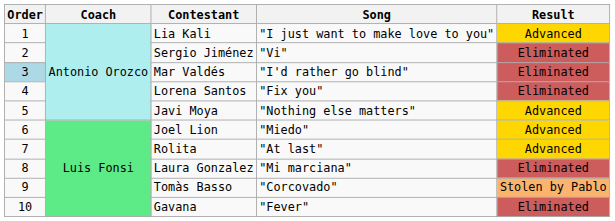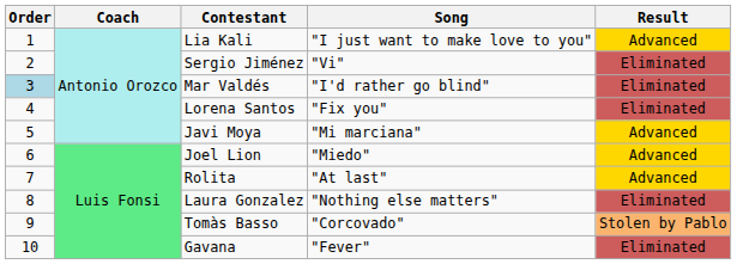 <table class=wikitable>
 <tr>
 <th>Order</th>
 <th>Coach</th>
 <th>Contestant</th>
 <th>Song</th>
 <th>Result</th>
 </tr>
 <tr>
 <td align=center>1</td>
 <td rowspan=5 bgcolor=#afeeee align=center>Antonio Orozco</td>
 <td>Lia Kali</td>
 <td>"I just want to make love to you"</td>
 <td bgcolor=Gold align=center>Advanced</td>
 </tr>
 <tr>
 <td align=center>2</td>
 <td>Sergio Jiménez</td>
 <td>"Vi"</td>
 <td bgcolor=IndianRed align=center>Eliminated</td>
 </tr>
 <tr>
 <td align=center style="background: lightblue;">3</td>
 <td>Mar Valdés</td>
 <td>"I'd rather go blind"</td>
 <td bgcolor=IndianRed align=center>Eliminated</td>
 </tr>
 <tr>
 <td align=center>4</td>
 <td>Lorena Santos</td>
 <td>"Fix you"</td>
 <td bgcolor=IndianRed align=center>Eliminated</td>
 </tr>
 <tr>
 <td align=center>5</td>
 <td>Javi Moya</td>
-<td>"Nothing else matters"</td>
+<td>"Mi marciana"</td>
 <td bgcolor=Gold align=center>Advanced</td>
 </tr>
 <tr>
 <td align=center>6</td>
 <td rowspan=5 bgcolor=#5deb87 align=center>Luis Fonsi</td>
 <td>Joel Lion</td>
 <td>"Miedo"</td>
 <td bgcolor=Gold align=center>Advanced</td>
 </tr>
 <tr>
 <td align=center>7</td>
 <td>Rolita</td>
 <td>"At last"</td>
 <td bgcolor=Gold align=center>Advanced</td>
 </tr>
 <tr>
 <td align=center>8</td>
 <td>Laura Gonzalez</td>
-<td>"Mi marciana"</td>
+<td>"Nothing else matters"</td>
 <td bgcolor=IndianRed align=center>Eliminated</td>
 </tr>
 <tr>
 <td align=center>9</td>
 <td>Tomàs Basso</td>
 <td>"Corcovado"</td>
 <td bgcolor=#fbb46e align=center>Stolen by Pablo</td>
 </tr>
 <tr>
 <td align=center>10</td>
 <td>Gavana</td>
 <td>"Fever"</td>
 <td bgcolor=IndianRed align=center>Eliminated</td>
 </tr>
 </table>
